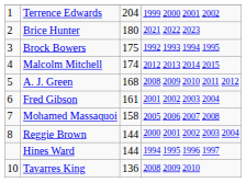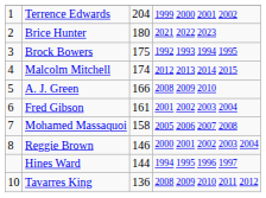 <table class="wikitable">
 <tr>
 </tr>
 <tr>
 <td>1</td>
 <td><a href='#'>Terrence Edwards</a></td>
 <td>204</td>
 <td style="font-size:80%;"><a href='#'>1999</a> <a href='#'>2000</a> <a href='#'>2001</a> <a href='#'>2002</a></td>
 </tr>
 <tr>
 <td>2</td>
 <td><a href='#'>Brice Hunter</a></td>
 <td>180</td>
 <td style="font-size:80%;"><a href='#'>2021</a> <a href='#'>2022</a> <a href='#'>2023</a></td>
 </tr>
 <tr>
 <td>3</td>
 <td><a href='#'>Brock Bowers</a></td>
 <td>175</td>
 <td style="font-size:80%;"><a href='#'>1992</a> <a href='#'>1993</a> <a href='#'>1994</a> <a href='#'>1995</a></td>
 </tr>
 <tr>
 <td>4</td>
 <td><a href='#'>Malcolm Mitchell</a></td>
 <td>174</td>
 <td style="font-size:80%;"><a href='#'>2012</a> <a href='#'>2013</a> <a href='#'>2014</a> <a href='#'>2015</a></td>
 </tr>
 <tr>
 <td>5</td>
 <td><a href='#'>A. J. Green</a></td>
-<td>168</td>
-<td style="font-size:80%;"><a href='#'>2008</a> <a href='#'>2009</a> <a href='#'>2010</a> <a href='#'>2011</a> <a href='#'>2012</a></td>
+<td>166</td>
+<td style="font-size:80%;"><a href='#'>2008</a> <a href='#'>2009</a> <a href='#'>2010</a></td>
 </tr>
 <tr>
 <td>6</td>
 <td><a href='#'>Fred Gibson</a></td>
 <td>161</td>
 <td style="font-size:80%;"><a href='#'>2001</a> <a href='#'>2002</a> <a href='#'>2003</a> <a href='#'>2004</a></td>
 </tr>
 <tr>
 <td>7</td>
 <td><a href='#'>Mohamed Massaquoi</a></td>
 <td>158</td>
 <td style="font-size:80%;"><a href='#'>2005</a> <a href='#'>2006</a> <a href='#'>2007</a> <a href='#'>2008</a></td>
 </tr>
 <tr>
 <td>8</td>
 <td><a href='#'>Reggie Brown</a></td>
-<td>144</td>
+<td>146</td>
 <td style="font-size:80%;"><a href='#'>2000</a> <a href='#'>2001</a> <a href='#'>2002</a> <a href='#'>2003</a> <a href='#'>2004</a></td>
 </tr>
 <tr>
 <td></td>
 <td><a href='#'>Hines Ward</a></td>
 <td>144</td>
 <td style="font-size:80%;"><a href='#'>1994</a> <a href='#'>1995</a> <a href='#'>1996</a> <a href='#'>1997</a></td>
 </tr>
 <tr>
 <td>10</td>
 <td><a href='#'>Tavarres King</a></td>
 <td>136</td>
-<td style="font-size:80%;"><a href='#'>2008</a> <a href='#'>2009</a> <a href='#'>2010</a></td>
+<td style="font-size:80%;"><a href='#'>2008</a> <a href='#'>2009</a> <a href='#'>2010</a> <a href='#'>2011</a> <a href='#'>2012</a></td>
 </tr>
 </table>
